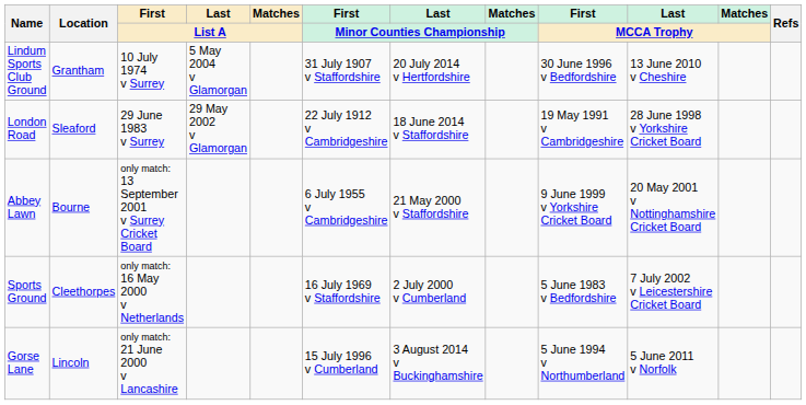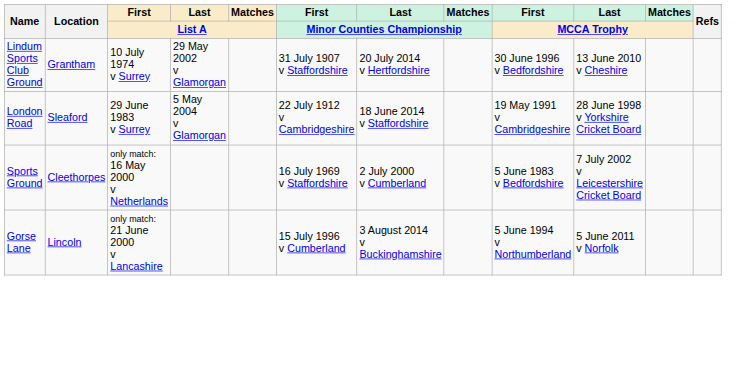 <table class="wikitable sortable">
 <tr>
 <th rowspan="2">Name</th>
 <th rowspan="2">Location</th>
 <th width="120" class="unsortable" style="background:#faecc8">First</th>
 <th width="120" class="unsortable" style="background:#faecc8">Last</th>
 <th style="background:#faecc8">Matches</th>
 <th width="120" class="unsortable" style="background:#cef2e0">First</th>
 <th width="120" class="unsortable" style="background:#cef2e0">Last</th>
 <th style="background:#cef2e0">Matches</th>
 <th width="120" class="unsortable" style="background:#cef2e0">First</th>
 <th width="120" class="unsortable" style="background:#cef2e0">Last</th>
 <th style="background:#cef2e0">Matches</th>
 <th rowspan="2" class="unsortable">Refs</th>
 </tr>
 <tr class="unsortable">
 <th colspan="3" style="background:#faecc8"><a href='#'>List A</a></th>
 <th colspan="3" style="background:#cef2e0"><a href='#'>Minor Counties Championship</a></th>
 <th colspan="3" style="background:#faecc8"><a href='#'>MCCA Trophy</a></th>
 </tr>
 <tr>
 <td><a href='#'>Lindum Sports Club Ground</a><br></td>
 <td><a href='#'>Grantham</a></td>
 <td>10 July 1974<br>v <a href='#'>Surrey</a></td>
-<td>5 May 2004<br>v <a href='#'>Glamorgan</a></td>
+<td>29 May 2002<br>v <a href='#'>Glamorgan</a></td>
 <td></td>
 <td>31 July 1907<br>v <a href='#'>Staffordshire</a></td>
 <td>20 July 2014<br>v <a href='#'>Hertfordshire</a></td>
 <td></td>
 <td>30 June 1996<br>v <a href='#'>Bedfordshire</a></td>
 <td>13 June 2010<br>v <a href='#'>Cheshire</a></td>
 <td></td>
 <td></td>
 </tr>
 <tr>
 <td><a href='#'>London Road</a></td>
 <td><a href='#'>Sleaford</a></td>
 <td>29 June 1983<br>v <a href='#'>Surrey</a></td>
-<td>29 May 2002<br>v <a href='#'>Glamorgan</a></td>
+<td>5 May 2004<br>v <a href='#'>Glamorgan</a></td>
 <td></td>
 <td>22 July 1912<br>v <a href='#'>Cambridgeshire</a></td>
 <td>18 June 2014<br>v <a href='#'>Staffordshire</a></td>
 <td></td>
 <td>19 May 1991<br>v <a href='#'>Cambridgeshire</a></td>
 <td>28 June 1998<br>v <a href='#'>Yorkshire Cricket Board</a></td>
-<td></td>
-<td></td>
-</tr>
-<tr>
-<td><a href='#'>Abbey Lawn</a><br></td>
-<td><a href='#'>Bourne</a></td>
-<td><small>only match:</small><br>13 September 2001<br>v <a href='#'>Surrey Cricket Board</a></td>
-<td> </td>
-<td></td>
-<td>6 July 1955<br>v <a href='#'>Cambridgeshire</a></td>
-<td>21 May 2000<br>v <a href='#'>Staffordshire</a></td>
-<td></td>
-<td>9 June 1999<br>v <a href='#'>Yorkshire Cricket Board</a></td>
-<td>20 May 2001<br>v <a href='#'>Nottinghamshire Cricket Board</a></td>
 <td></td>
 <td></td>
 </tr>
 <tr>
 <td><a href='#'>Sports Ground</a></td>
 <td><a href='#'>Cleethorpes</a></td>
 <td><small>only match:</small><br>16 May 2000<br>v <a href='#'>Netherlands</a></td>
 <td> </td>
 <td></td>
 <td>16 July 1969<br>v <a href='#'>Staffordshire</a></td>
 <td>2 July 2000<br>v <a href='#'>Cumberland</a></td>
 <td></td>
 <td>5 June 1983<br>v <a href='#'>Bedfordshire</a></td>
 <td>7 July 2002<br>v <a href='#'>Leicestershire Cricket Board</a></td>
 <td></td>
 <td></td>
 </tr>
 <tr>
 <td><a href='#'>Gorse Lane</a><br></td>
 <td><a href='#'>Lincoln</a></td>
 <td><small>only match:</small><br>21 June 2000<br>v <a href='#'>Lancashire</a></td>
 <td> </td>
 <td></td>
 <td>15 July 1996<br>v <a href='#'>Cumberland</a></td>
 <td>3 August 2014<br>v <a href='#'>Buckinghamshire</a></td>
 <td></td>
 <td>5 June 1994<br>v <a href='#'>Northumberland</a></td>
 <td>5 June 2011<br>v <a href='#'>Norfolk</a></td>
 <td></td>
 <td></td>
 </tr>
 </table>
